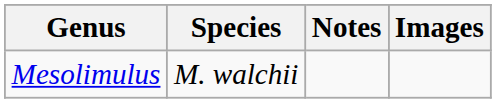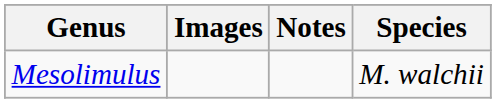 <table class="wikitable">
 <tr>
 <th>Genus</th>
+<th>Images</th>
+<th>Notes</th>
 <th>Species</th>
-<th>Notes</th>
-<th>Images</th>
 </tr>
 <tr>
 <td><em><a href='#'>Mesolimulus</a></em></td>
-<td><em>M. walchii</em></td>
 <td></td>
 <td></td>
+<td><em>M. walchii</em></td>
 </tr>
 </table>
